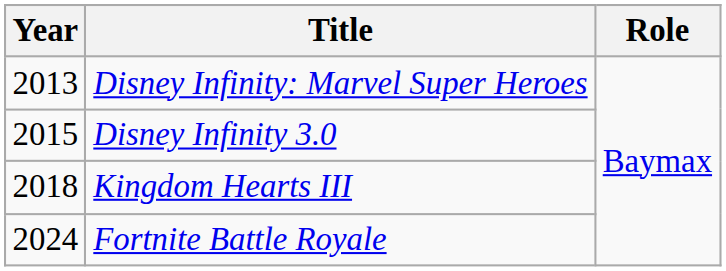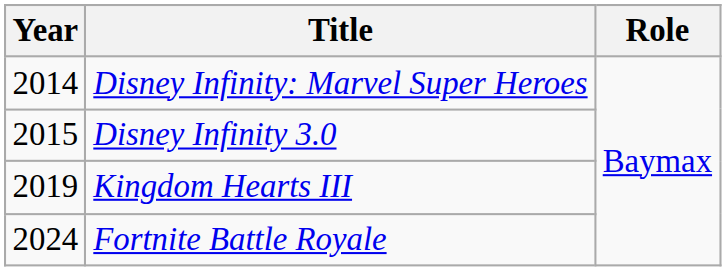 <table class="wikitable">
 <tr>
 <th>Year</th>
 <th>Title</th>
 <th>Role</th>
 </tr>
 <tr>
-<td>2013</td>
+<td>2014</td>
 <td><em><a href='#'>Disney Infinity: Marvel Super Heroes</a></em></td>
 <td rowspan="4"><a href='#'>Baymax</a></td>
 </tr>
 <tr>
 <td>2015</td>
 <td><em><a href='#'>Disney Infinity 3.0</a></em></td>
 </tr>
 <tr>
-<td>2018</td>
+<td>2019</td>
 <td><em><a href='#'>Kingdom Hearts III</a></em></td>
 </tr>
 <tr>
 <td>2024</td>
 <td><em><a href='#'>Fortnite Battle Royale</a></em></td>
 </tr>
 </table>
